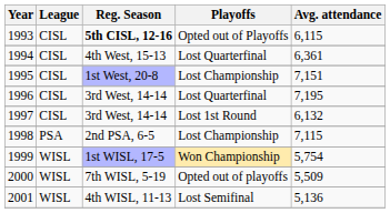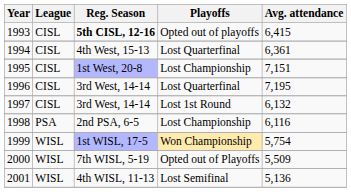 <table class="wikitable">
 <tr>
 <th>Year</th>
 <th>League</th>
 <th>Reg. Season</th>
 <th>Playoffs</th>
 <th>Avg. attendance</th>
 </tr>
 <tr>
 <td>1993</td>
 <td>CISL</td>
 <td><strong>5th CISL, 12-16</strong></td>
-<td>Opted out of Playoffs</td>
-<td>6,115</td>
+<td>Opted out of playoffs</td>
+<td>6,415</td>
 </tr>
 <tr>
 </tr>
 <tr>
 <td>1994</td>
 <td>CISL</td>
 <td>4th West, 15-13</td>
 <td>Lost Quarterfinal</td>
 <td>6,361</td>
 </tr>
 <tr>
 </tr>
 <tr>
 <td>1995</td>
 <td>CISL</td>
 <td bgcolor="B3B7FF">1st West, 20-8</td>
 <td>Lost Championship</td>
 <td>7,151</td>
 </tr>
 <tr>
 </tr>
 <tr>
 <td>1996</td>
 <td>CISL</td>
 <td>3rd West, 14-14</td>
 <td>Lost Quarterfinal</td>
 <td>7,195</td>
 </tr>
 <tr>
 </tr>
 <tr>
 <td>1997</td>
 <td>CISL</td>
 <td>3rd West, 14-14</td>
 <td>Lost 1st Round</td>
 <td>6,132</td>
 </tr>
 <tr>
 </tr>
 <tr>
 <td>1998</td>
 <td>PSA</td>
 <td>2nd PSA, 6-5</td>
 <td>Lost Championship</td>
-<td>7,115</td>
+<td>6,116</td>
 </tr>
 <tr>
 </tr>
 <tr>
 <td>1999</td>
 <td>WISL</td>
 <td bgcolor="B3B7FF">1st WISL, 17-5</td>
 <td bgcolor="FFEBAD">Won Championship</td>
 <td>5,754</td>
 </tr>
 <tr>
 </tr>
 <tr>
 <td>2000</td>
 <td>WISL</td>
 <td>7th WISL, 5-19</td>
-<td>Opted out of playoffs</td>
+<td>Opted out of Playoffs</td>
 <td>5,509</td>
 </tr>
 <tr>
 </tr>
 <tr>
 <td>2001</td>
 <td>WISL</td>
 <td>4th WISL, 11-13</td>
 <td>Lost Semifinal</td>
 <td>5,136</td>
 </tr>
 <tr>
 </tr>
 </table>
